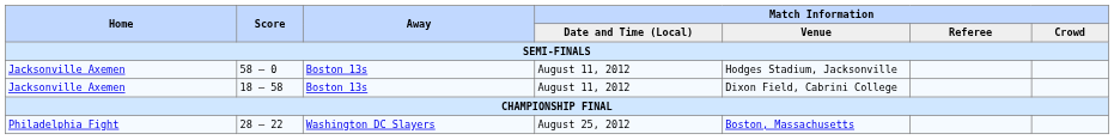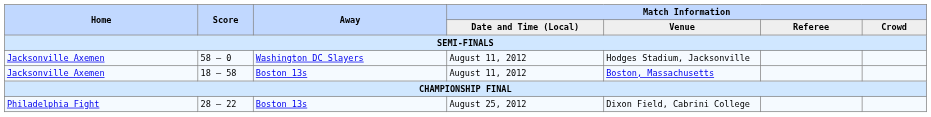 <table border="1" cellpadding="3" cellspacing="0" style="border-collapse:collapse; font-size:90%; text-align:center; width:100%">
 <tr style="background:#c1d8ff;">
 <th rowspan="2" style="width:21%;">Home</th>
 <th rowspan="2" style="width:6%;">Score</th>
 <th rowspan="2" style="width:21%;">Away</th>
 <th colspan=6>Match Information</th>
 </tr>
 <tr style="background:#efefef;">
 <th width=17%>Date and Time (Local)</th>
 <th width=17%>Venue</th>
 <th width=11%>Referee</th>
 <th width=7%>Crowd</th>
 </tr>
 <tr style="background:#d0e7ff;">
 <td colspan=7><strong>SEMI-FINALS</strong></td>
 </tr>
 <tr style="text-align:left; background:#f5faff;">
 <td> <a href='#'>Jacksonville Axemen</a></td>
 <td>58 – 0</td>
-<td> <a href='#'>Boston 13s</a></td>
+<td> <a href='#'>Washington DC Slayers</a></td>
 <td>August 11, 2012</td>
 <td>Hodges Stadium, Jacksonville</td>
 <td></td>
 <td></td>
 </tr>
 <tr style="text-align:left; background:#f5faff;">
 <td> <a href='#'>Jacksonville Axemen</a></td>
 <td>18 – 58</td>
 <td> <a href='#'>Boston 13s</a></td>
 <td>August 11, 2012</td>
-<td>Dixon Field, Cabrini College</td>
+<td><a href='#'>Boston, Massachusetts</a></td>
 <td></td>
 <td></td>
 </tr>
 <tr style="background:#d0e7ff;">
 <td colspan=7><strong>CHAMPIONSHIP FINAL</strong></td>
 </tr>
 <tr style="text-align:left; background:#f5faff;">
 <td> <a href='#'>Philadelphia Fight</a></td>
 <td>28 – 22</td>
-<td> <a href='#'>Washington DC Slayers</a></td>
+<td> <a href='#'>Boston 13s</a></td>
 <td>August 25, 2012</td>
-<td><a href='#'>Boston, Massachusetts</a></td>
+<td>Dixon Field, Cabrini College</td>
 <td></td>
 <td></td>
 </tr>
 </table>
